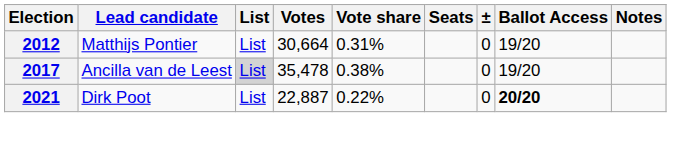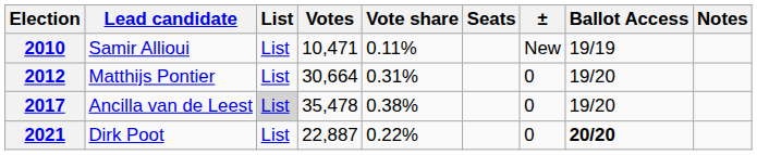 <table class=wikitable>
 <tr>
 <th>Election</th>
 <th><a href='#'>Lead candidate</a></th>
 <th>List</th>
 <th>Votes</th>
 <th>Vote share</th>
 <th>Seats</th>
 <th>±</th>
 <th>Ballot Access</th>
 <th>Notes</th>
+</tr>
+<tr>
+<th><a href='#'>2010</a></th>
+<td><a href='#'>Samir Allioui</a></td>
+<td align="left"><a href='#'>List</a></td>
+<td>10,471</td>
+<td>0.11%</td>
+<td></td>
+<td>New</td>
+<td>19/19</td>
+<td></td>
 </tr>
 <tr>
 <th><a href='#'>2012</a></th>
 <td><a href='#'>Matthijs Pontier</a></td>
 <td align="left"><a href='#'>List</a></td>
 <td>30,664</td>
 <td>0.31%</td>
 <td></td>
 <td>0 </td>
 <td>19/20</td>
 <td></td>
 </tr>
 <tr>
 <th><a href='#'>2017</a></th>
 <td><a href='#'>Ancilla van de Leest</a></td>
 <td align="left" style="background: lightgrey;"><a href='#'>List</a></td>
 <td>35,478</td>
 <td>0.38%</td>
 <td></td>
 <td>0 </td>
 <td>19/20</td>
 <td></td>
 </tr>
 <tr>
 <th><a href='#'>2021</a></th>
 <td><a href='#'>Dirk Poot</a></td>
 <td align="left"><a href='#'>List</a></td>
 <td>22,887</td>
 <td>0.22%</td>
 <td></td>
 <td>0 </td>
 <td><strong>20/20</strong></td>
 <td></td>
 </tr>
 </table>
